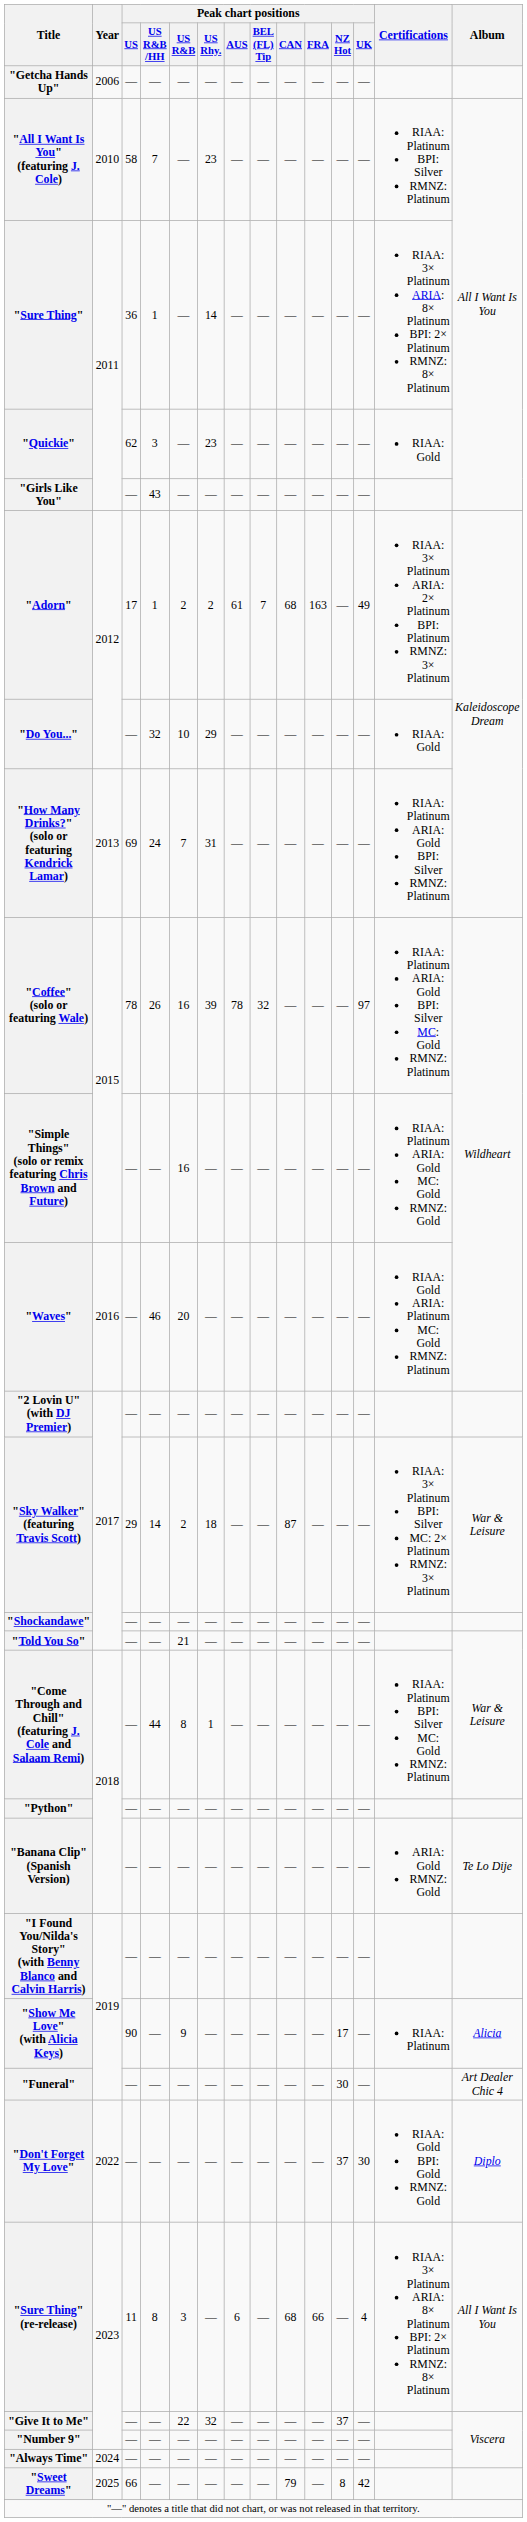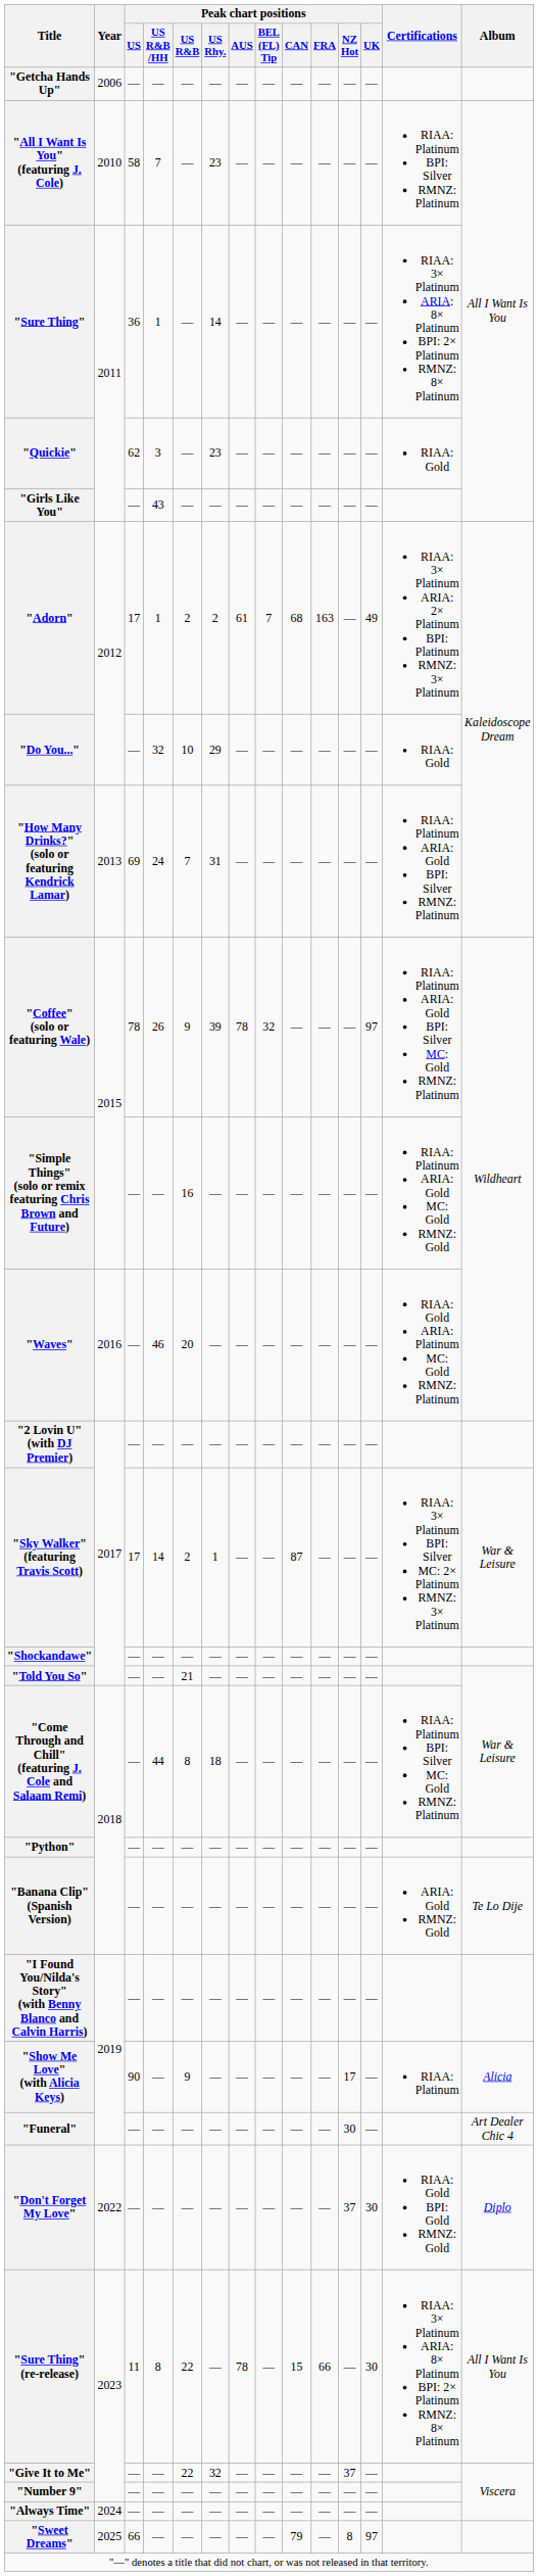 <table class="wikitable plainrowheaders" style="text-align:center;">
 <tr>
 <th scope="col" rowspan="2" style="width:18em;">Title</th>
 <th scope="col" rowspan="2" style="width:1em;">Year</th>
 <th scope="col" colspan="10">Peak chart positions</th>
 <th scope="col" rowspan="2" style="width:12em;"><a href='#'>Certifications</a></th>
 <th scope="col" rowspan="2" style="width:12em;">Album</th>
 </tr>
 <tr>
 <th style="width:3em;font-size:90%;"><a href='#'>US</a><br></th>
 <th style="width:3em;font-size:90%;"><a href='#'>US<br>R&B<br>/HH</a><br></th>
 <th style="width:3em;font-size:90%;"><a href='#'>US<br>R&B</a><br></th>
 <th style="width:3em;font-size:90%;"><a href='#'>US<br>Rhy.</a><br></th>
 <th style="width:3em;font-size:90%;"><a href='#'>AUS</a><br></th>
 <th style="width:3em;font-size:90%;"><a href='#'>BEL<br>(FL)<br>Tip</a><br></th>
 <th style="width:3em;font-size:90%;"><a href='#'>CAN</a><br></th>
 <th style="width:3em;font-size:90%;"><a href='#'>FRA</a><br></th>
 <th style="width:3em;font-size:90%;"><a href='#'>NZ<br>Hot</a><br></th>
 <th style="width:3em;font-size:90%;"><a href='#'>UK</a><br></th>
 </tr>
 <tr>
 <th scope="row">"Getcha Hands Up"</th>
 <td>2006</td>
 <td>—</td>
 <td>—</td>
 <td>—</td>
 <td>—</td>
 <td>—</td>
 <td>—</td>
 <td>—</td>
 <td>—</td>
 <td>—</td>
 <td>—</td>
 <td></td>
 <td></td>
 </tr>
 <tr>
 <th scope="row">"<a href='#'>All I Want Is You</a>"<br><span>(featuring <a href='#'>J. Cole</a>)</span></th>
 <td>2010</td>
 <td>58</td>
 <td>7</td>
 <td>—</td>
 <td>23</td>
 <td>—</td>
 <td>—</td>
 <td>—</td>
 <td>—</td>
 <td>—</td>
 <td>—</td>
 <td><br><ul><li>RIAA: Platinum</li><li>BPI: Silver</li><li>RMNZ: Platinum</li></ul></td>
 <td rowspan="4"><em>All I Want Is You</em></td>
 </tr>
 <tr>
 <th scope="row">"<a href='#'>Sure Thing</a>"</th>
 <td rowspan="3">2011</td>
 <td>36</td>
 <td>1</td>
 <td>—</td>
 <td>14</td>
 <td>—</td>
 <td>—</td>
 <td>—</td>
 <td>—</td>
 <td>—</td>
 <td>—</td>
 <td><br><ul><li>RIAA: 3× Platinum</li><li><a href='#'>ARIA</a>: 8× Platinum</li><li>BPI: 2× Platinum</li><li>RMNZ: 8× Platinum</li></ul></td>
 </tr>
 <tr>
 <th scope="row">"<a href='#'>Quickie</a>"</th>
 <td>62</td>
 <td>3</td>
 <td>—</td>
 <td>23</td>
 <td>—</td>
 <td>—</td>
 <td>—</td>
 <td>—</td>
 <td>—</td>
 <td>—</td>
 <td><br><ul><li>RIAA: Gold</li></ul></td>
 </tr>
 <tr>
 <th scope="row">"Girls Like You"</th>
 <td>—</td>
 <td>43</td>
 <td>—</td>
 <td>—</td>
 <td>—</td>
 <td>—</td>
 <td>—</td>
 <td>—</td>
 <td>—</td>
 <td>—</td>
 <td></td>
 </tr>
 <tr>
 <th scope="row">"<a href='#'>Adorn</a>"</th>
 <td rowspan="2">2012</td>
 <td>17</td>
 <td>1</td>
 <td>2</td>
 <td>2</td>
 <td>61</td>
 <td>7</td>
 <td>68</td>
 <td>163</td>
 <td>—</td>
 <td>49</td>
 <td><br><ul><li>RIAA: 3× Platinum</li><li>ARIA: 2× Platinum</li><li>BPI: Platinum</li><li>RMNZ: 3× Platinum</li></ul></td>
 <td rowspan="3"><em>Kaleidoscope Dream</em></td>
 </tr>
 <tr>
 <th scope="row">"<a href='#'>Do You...</a>"</th>
 <td>—</td>
 <td>32</td>
 <td>10</td>
 <td>29</td>
 <td>—</td>
 <td>—</td>
 <td>—</td>
 <td>—</td>
 <td>—</td>
 <td>—</td>
 <td><br><ul><li>RIAA: Gold</li></ul></td>
 </tr>
 <tr>
 <th scope="row">"<a href='#'>How Many Drinks?</a>"<br><span>(solo or featuring <a href='#'>Kendrick Lamar</a>)</span></th>
 <td>2013</td>
 <td>69</td>
 <td>24</td>
 <td>7</td>
 <td>31</td>
 <td>—</td>
 <td>—</td>
 <td>—</td>
 <td>—</td>
 <td>—</td>
 <td>—</td>
 <td><br><ul><li>RIAA: Platinum</li><li>ARIA: Gold</li><li>BPI: Silver</li><li>RMNZ: Platinum</li></ul></td>
 </tr>
 <tr>
 <th scope="row">"<a href='#'>Coffee</a>"<br><span>(solo or featuring <a href='#'>Wale</a>)</span></th>
 <td rowspan="2">2015</td>
 <td>78</td>
 <td>26</td>
-<td>16</td>
+<td>9</td>
 <td>39</td>
 <td>78</td>
 <td>32</td>
 <td>—</td>
 <td>—</td>
 <td>—</td>
 <td>97</td>
 <td><br><ul><li>RIAA: Platinum</li><li>ARIA: Gold</li><li>BPI: Silver</li><li><a href='#'>MC</a>: Gold</li><li>RMNZ: Platinum</li></ul></td>
 <td rowspan="3"><em>Wildheart</em></td>
 </tr>
 <tr>
 <th scope="row">"Simple Things"<br><span>(solo or remix featuring <a href='#'>Chris Brown</a> and <a href='#'>Future</a>)</span></th>
 <td>—</td>
 <td>—</td>
 <td>16</td>
 <td>—</td>
 <td>—</td>
 <td>—</td>
 <td>—</td>
 <td>—</td>
 <td>—</td>
 <td>—</td>
 <td><br><ul><li>RIAA: Platinum</li><li>ARIA: Gold</li><li>MC: Gold</li><li>RMNZ: Gold</li></ul></td>
 </tr>
 <tr>
 <th scope="row">"<a href='#'>Waves</a>"</th>
 <td>2016</td>
 <td>—</td>
 <td>46</td>
 <td>20</td>
 <td>—</td>
 <td>—</td>
 <td>—</td>
 <td>—</td>
 <td>—</td>
 <td>—</td>
 <td>—</td>
 <td><br><ul><li>RIAA: Gold</li><li>ARIA: Platinum</li><li>MC: Gold</li><li>RMNZ: Platinum</li></ul></td>
 </tr>
 <tr>
 <th scope="row">"2 Lovin U"<br><span>(with <a href='#'>DJ Premier</a>)</span></th>
 <td rowspan="4">2017</td>
 <td>—</td>
 <td>—</td>
 <td>—</td>
 <td>—</td>
 <td>—</td>
 <td>—</td>
 <td>—</td>
 <td>—</td>
 <td>—</td>
 <td>—</td>
 <td></td>
 <td></td>
 </tr>
 <tr>
 <th scope="row">"<a href='#'>Sky Walker</a>"<br><span>(featuring <a href='#'>Travis Scott</a>)</span></th>
-<td>29</td>
+<td>17</td>
 <td>14</td>
 <td>2</td>
-<td>18</td>
+<td>1</td>
 <td>—</td>
 <td>—</td>
 <td>87</td>
 <td>—</td>
 <td>—</td>
 <td>—</td>
 <td><br><ul><li>RIAA: 3× Platinum</li><li>BPI: Silver</li><li>MC: 2× Platinum</li><li>RMNZ: 3× Platinum</li></ul></td>
 <td><em>War & Leisure</em></td>
 </tr>
 <tr>
 <th scope="row">"<a href='#'>Shockandawe</a>"</th>
 <td>—</td>
 <td>—</td>
 <td>—</td>
 <td>—</td>
 <td>—</td>
 <td>—</td>
 <td>—</td>
 <td>—</td>
 <td>—</td>
 <td>—</td>
 <td></td>
 <td></td>
 </tr>
 <tr>
 <th scope="row">"<a href='#'>Told You So</a>"</th>
 <td>—</td>
 <td>—</td>
 <td>21</td>
 <td>—</td>
 <td>—</td>
 <td>—</td>
 <td>—</td>
 <td>—</td>
 <td>—</td>
 <td>—</td>
 <td></td>
 <td rowspan="2"><em>War & Leisure</em></td>
 </tr>
 <tr>
 <th scope="row">"Come Through and Chill"<br><span>(featuring <a href='#'>J. Cole</a> and <a href='#'>Salaam Remi</a>)</span></th>
 <td rowspan="3">2018</td>
 <td>—</td>
 <td>44</td>
 <td>8</td>
-<td>1</td>
+<td>18</td>
 <td>—</td>
 <td>—</td>
 <td>—</td>
 <td>—</td>
 <td>—</td>
 <td>—</td>
 <td><br><ul><li>RIAA: Platinum</li><li>BPI: Silver</li><li>MC: Gold</li><li>RMNZ: Platinum</li></ul></td>
 </tr>
 <tr>
 <th scope="row">"Python"</th>
 <td>—</td>
 <td>—</td>
 <td>—</td>
 <td>—</td>
 <td>—</td>
 <td>—</td>
 <td>—</td>
 <td>—</td>
 <td>—</td>
 <td>—</td>
 <td></td>
 <td></td>
 </tr>
 <tr>
 <th scope="row">"Banana Clip"<br><span>(Spanish Version)</span></th>
 <td>—</td>
 <td>—</td>
 <td>—</td>
 <td>—</td>
 <td>—</td>
 <td>—</td>
 <td>—</td>
 <td>—</td>
 <td>—</td>
 <td>—</td>
 <td><br><ul><li>ARIA: Gold</li><li>RMNZ: Gold</li></ul></td>
 <td><em>Te Lo Dije</em></td>
 </tr>
 <tr>
 <th scope="row">"I Found You/Nilda's Story"<br><span>(with <a href='#'>Benny Blanco</a> and <a href='#'>Calvin Harris</a>)</span></th>
 <td rowspan="3">2019</td>
 <td>—</td>
 <td>—</td>
 <td>—</td>
 <td>—</td>
 <td>—</td>
 <td>—</td>
 <td>—</td>
 <td>—</td>
 <td>—</td>
 <td>—</td>
 <td></td>
 <td></td>
 </tr>
 <tr>
 <th scope="row">"<a href='#'>Show Me Love</a>" <br><span>(with <a href='#'>Alicia Keys</a>)</span></th>
 <td>90</td>
 <td>—</td>
 <td>9</td>
 <td>—</td>
 <td>—</td>
 <td>—</td>
 <td>—</td>
 <td>—</td>
 <td>17</td>
 <td>—</td>
 <td><br><ul><li>RIAA: Platinum</li></ul></td>
 <td><em><a href='#'>Alicia</a></em></td>
 </tr>
 <tr>
 <th scope="row">"Funeral"</th>
 <td>—</td>
 <td>—</td>
 <td>—</td>
 <td>—</td>
 <td>—</td>
 <td>—</td>
 <td>—</td>
 <td>—</td>
 <td>30</td>
 <td>—</td>
 <td></td>
 <td><em>Art Dealer Chic 4</em></td>
 </tr>
 <tr>
 <th scope="row">"<a href='#'>Don't Forget My Love</a>"<br></th>
 <td>2022</td>
 <td>—</td>
 <td>—</td>
 <td>—</td>
 <td>—</td>
 <td>—</td>
 <td>—</td>
 <td>—</td>
 <td>—</td>
 <td>37</td>
 <td>30</td>
 <td><br><ul><li>RIAA: Gold</li><li>BPI: Gold</li><li>RMNZ: Gold</li></ul></td>
 <td><em><a href='#'>Diplo</a></em></td>
 </tr>
 <tr>
 <th scope="row">"<a href='#'>Sure Thing</a>"<br><span>(re-release)</span></th>
 <td rowspan="3">2023</td>
 <td>11</td>
 <td>8</td>
-<td>3</td>
+<td>22</td>
 <td>—</td>
-<td>6</td>
+<td>78</td>
 <td>—</td>
-<td>68</td>
+<td>15</td>
 <td>66</td>
 <td>—</td>
-<td>4</td>
+<td>30</td>
 <td><br><ul><li>RIAA: 3× Platinum</li><li>ARIA: 8× Platinum</li><li>BPI: 2× Platinum</li><li>RMNZ: 8× Platinum</li></ul></td>
 <td><em>All I Want Is You</em></td>
 </tr>
 <tr>
 <th scope="row">"Give It to Me"</th>
 <td>—</td>
 <td>—</td>
 <td>22</td>
 <td>32</td>
 <td>—</td>
 <td>—</td>
 <td>—</td>
 <td>—</td>
 <td>37</td>
 <td>—</td>
 <td></td>
 <td rowspan="3"><em>Viscera</em></td>
 </tr>
 <tr>
 <th scope="row">"Number 9"<br></th>
 <td>—</td>
 <td>—</td>
 <td>—</td>
 <td>—</td>
 <td>—</td>
 <td>—</td>
 <td>—</td>
 <td>—</td>
 <td>—</td>
 <td>—</td>
 </tr>
 <tr>
 <th scope="row">"Always Time"</th>
 <td>2024</td>
 <td>—</td>
 <td>—</td>
 <td>—</td>
 <td>—</td>
 <td>—</td>
 <td>—</td>
 <td>—</td>
 <td>—</td>
 <td>—</td>
 <td>—</td>
 <td></td>
 </tr>
 <tr>
 <th scope="row">"<a href='#'>Sweet Dreams</a>"<br></th>
 <td>2025</td>
 <td>66</td>
 <td>—</td>
 <td>—</td>
 <td>—</td>
 <td>—</td>
 <td>—</td>
 <td>79</td>
 <td>—</td>
 <td>8</td>
-<td>42</td>
+<td>97</td>
 <td></td>
 <td></td>
 </tr>
 <tr>
 <td colspan="15" style="font-size:90%">"—" denotes a title that did not chart, or was not released in that territory.</td>
 </tr>
 </table>
